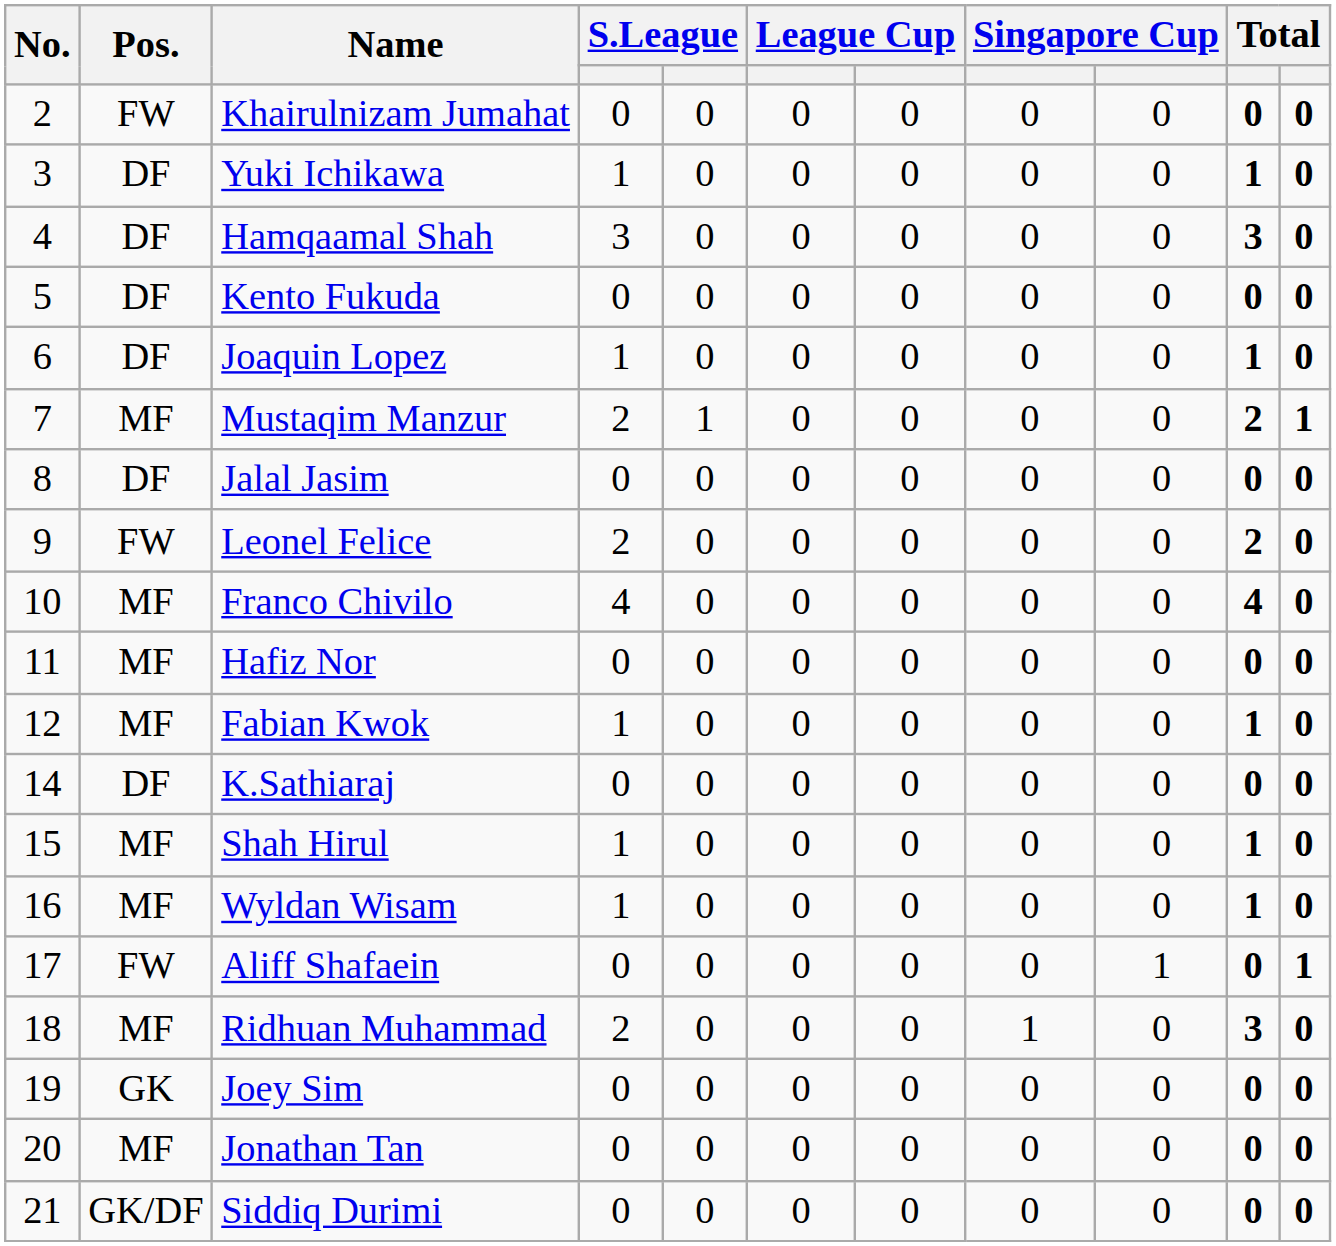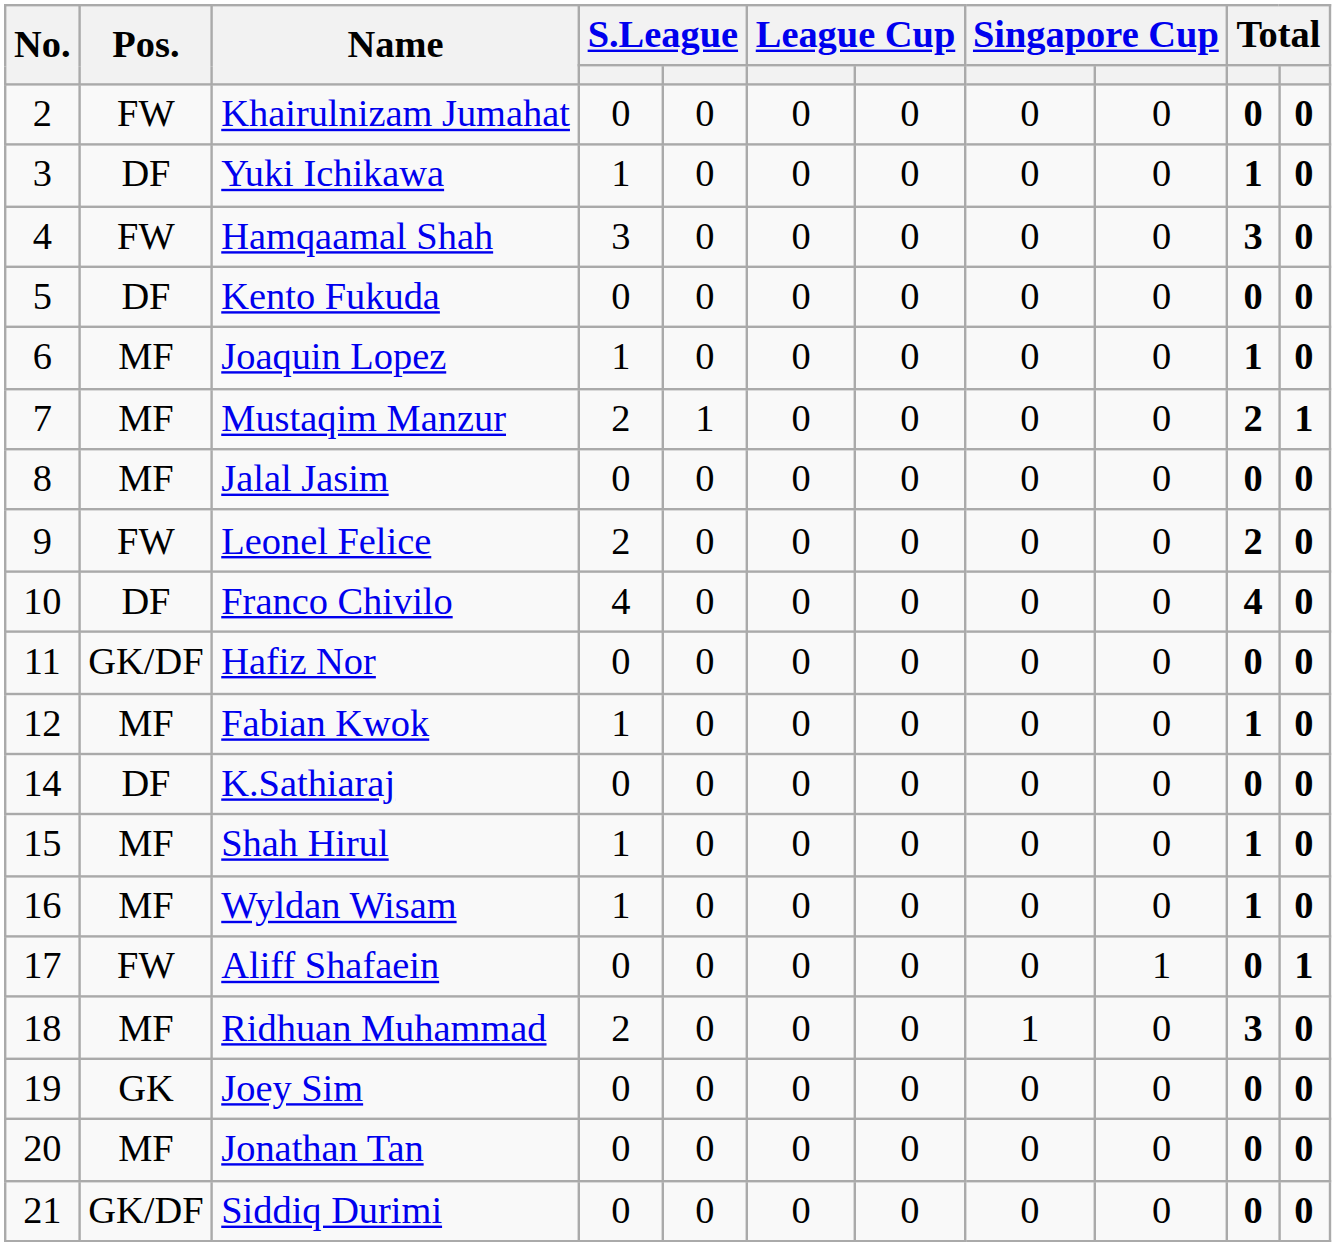 <table class="wikitable sortable" style="text-align: center;">
 <tr>
 <th rowspan="2">No.</th>
 <th rowspan="2">Pos.</th>
 <th rowspan="2">Name</th>
 <th colspan="2"><a href='#'>S.League</a></th>
 <th colspan="2"><a href='#'>League Cup</a></th>
 <th colspan="2"><a href='#'>Singapore Cup</a></th>
 <th colspan="2"><strong>Total</strong></th>
 </tr>
 <tr>
 <th></th>
 <th></th>
 <th></th>
 <th></th>
 <th></th>
 <th></th>
 <th></th>
 <th></th>
 </tr>
 <tr>
 <td>2</td>
 <td>FW</td>
 <td align=left> <a href='#'>Khairulnizam Jumahat</a></td>
 <td>0</td>
 <td>0</td>
 <td>0</td>
 <td>0</td>
 <td>0</td>
 <td>0</td>
 <td><strong>0</strong></td>
 <td><strong>0</strong></td>
 </tr>
 <tr>
 <td>3</td>
 <td>DF</td>
 <td align=left> <a href='#'>Yuki Ichikawa</a></td>
 <td>1</td>
 <td>0</td>
 <td>0</td>
 <td>0</td>
 <td>0</td>
 <td>0</td>
 <td><strong>1</strong></td>
 <td><strong>0</strong></td>
 </tr>
 <tr>
 <td>4</td>
-<td>DF</td>
+<td>FW</td>
 <td align=left> <a href='#'>Hamqaamal Shah</a></td>
 <td>3</td>
 <td>0</td>
 <td>0</td>
 <td>0</td>
 <td>0</td>
 <td>0</td>
 <td><strong>3</strong></td>
 <td><strong>0</strong></td>
 </tr>
 <tr>
 <td>5</td>
 <td>DF</td>
 <td align=left> <a href='#'>Kento Fukuda</a></td>
 <td>0</td>
 <td>0</td>
 <td>0</td>
 <td>0</td>
 <td>0</td>
 <td>0</td>
 <td><strong>0</strong></td>
 <td><strong>0</strong></td>
 </tr>
 <tr>
 <td>6</td>
-<td>DF</td>
+<td>MF</td>
 <td align=left> <a href='#'>Joaquin Lopez</a></td>
 <td>1</td>
 <td>0</td>
 <td>0</td>
 <td>0</td>
 <td>0</td>
 <td>0</td>
 <td><strong>1</strong></td>
 <td><strong>0</strong></td>
 </tr>
 <tr>
 <td>7</td>
 <td>MF</td>
 <td align=left> <a href='#'>Mustaqim Manzur</a></td>
 <td>2</td>
 <td>1</td>
 <td>0</td>
 <td>0</td>
 <td>0</td>
 <td>0</td>
 <td><strong>2</strong></td>
 <td><strong>1</strong></td>
 </tr>
 <tr>
 <td>8</td>
-<td>DF</td>
+<td>MF</td>
 <td align=left> <a href='#'>Jalal Jasim</a></td>
 <td>0</td>
 <td>0</td>
 <td>0</td>
 <td>0</td>
 <td>0</td>
 <td>0</td>
 <td><strong>0</strong></td>
 <td><strong>0</strong></td>
 </tr>
 <tr>
 <td>9</td>
 <td>FW</td>
 <td align=left> <a href='#'>Leonel Felice</a></td>
 <td>2</td>
 <td>0</td>
 <td>0</td>
 <td>0</td>
 <td>0</td>
 <td>0</td>
 <td><strong>2</strong></td>
 <td><strong>0</strong></td>
 </tr>
 <tr>
 <td>10</td>
-<td>MF</td>
+<td>DF</td>
 <td align=left> <a href='#'>Franco Chivilo</a></td>
 <td>4</td>
 <td>0</td>
 <td>0</td>
 <td>0</td>
 <td>0</td>
 <td>0</td>
 <td><strong>4</strong></td>
 <td><strong>0</strong></td>
 </tr>
 <tr>
 <td>11</td>
-<td>MF</td>
+<td>GK/DF</td>
 <td align=left> <a href='#'>Hafiz Nor</a></td>
 <td>0</td>
 <td>0</td>
 <td>0</td>
 <td>0</td>
 <td>0</td>
 <td>0</td>
 <td><strong>0</strong></td>
 <td><strong>0</strong></td>
 </tr>
 <tr>
 <td>12</td>
 <td>MF</td>
 <td align=left> <a href='#'>Fabian Kwok</a></td>
 <td>1</td>
 <td>0</td>
 <td>0</td>
 <td>0</td>
 <td>0</td>
 <td>0</td>
 <td><strong>1</strong></td>
 <td><strong>0</strong></td>
 </tr>
 <tr>
 <td>14</td>
 <td>DF</td>
 <td align=left> <a href='#'>K.Sathiaraj</a></td>
 <td>0</td>
 <td>0</td>
 <td>0</td>
 <td>0</td>
 <td>0</td>
 <td>0</td>
 <td><strong>0</strong></td>
 <td><strong>0</strong></td>
 </tr>
 <tr>
 <td>15</td>
 <td>MF</td>
 <td align=left> <a href='#'>Shah Hirul</a></td>
 <td>1</td>
 <td>0</td>
 <td>0</td>
 <td>0</td>
 <td>0</td>
 <td>0</td>
 <td><strong>1</strong></td>
 <td><strong>0</strong></td>
 </tr>
 <tr>
 <td>16</td>
 <td>MF</td>
 <td align=left> <a href='#'>Wyldan Wisam</a></td>
 <td>1</td>
 <td>0</td>
 <td>0</td>
 <td>0</td>
 <td>0</td>
 <td>0</td>
 <td><strong>1</strong></td>
 <td><strong>0</strong></td>
 </tr>
 <tr>
 <td>17</td>
 <td>FW</td>
 <td align=left> <a href='#'>Aliff Shafaein</a></td>
 <td>0</td>
 <td>0</td>
 <td>0</td>
 <td>0</td>
 <td>0</td>
 <td>1</td>
 <td><strong>0</strong></td>
 <td><strong>1</strong></td>
 </tr>
 <tr>
 <td>18</td>
 <td>MF</td>
 <td align=left> <a href='#'>Ridhuan Muhammad</a></td>
 <td>2</td>
 <td>0</td>
 <td>0</td>
 <td>0</td>
 <td>1</td>
 <td>0</td>
 <td><strong>3</strong></td>
 <td><strong>0</strong></td>
 </tr>
 <tr>
 <td>19</td>
 <td>GK</td>
 <td align=left> <a href='#'>Joey Sim</a></td>
 <td>0</td>
 <td>0</td>
 <td>0</td>
 <td>0</td>
 <td>0</td>
 <td>0</td>
 <td><strong>0</strong></td>
 <td><strong>0</strong></td>
 </tr>
 <tr>
 <td>20</td>
 <td>MF</td>
 <td align=left> <a href='#'>Jonathan Tan</a></td>
 <td>0</td>
 <td>0</td>
 <td>0</td>
 <td>0</td>
 <td>0</td>
 <td>0</td>
 <td><strong>0</strong></td>
 <td><strong>0</strong></td>
 </tr>
 <tr>
 <td>21</td>
 <td>GK/DF</td>
 <td align=left> <a href='#'>Siddiq Durimi</a></td>
 <td>0</td>
 <td>0</td>
 <td>0</td>
 <td>0</td>
 <td>0</td>
 <td>0</td>
 <td><strong>0</strong></td>
 <td><strong>0</strong></td>
 </tr>
 </table>
